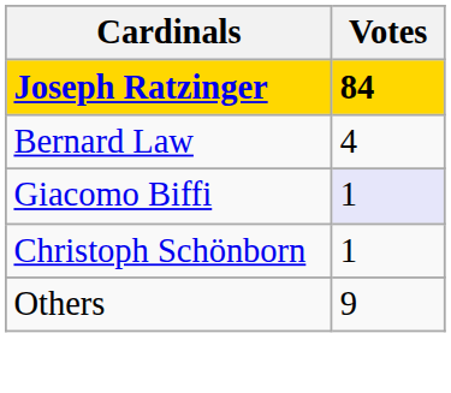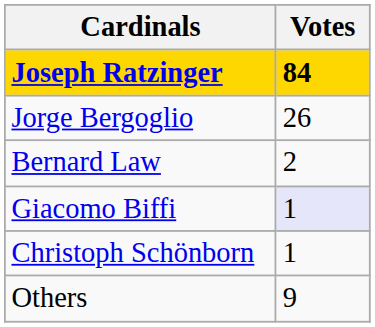 <table class="wikitable">
 <tr>
 <th width="145px">Cardinals</th>
 <th width="45px">Votes</th>
 </tr>
 <tr bgcolor="gold"|>
 <td><strong><a href='#'>Joseph Ratzinger</a></strong></td>
 <td><div><strong>84</strong></div></td>
 </tr>
 <tr>
+<td><a href='#'>Jorge Bergoglio</a></td>
+<td><div>26</div></td>
+</tr>
+<tr>
 <td><a href='#'>Bernard Law</a></td>
-<td><div>4</div></td>
+<td><div>2</div></td>
 </tr>
 <tr>
 <td><a href='#'>Giacomo Biffi</a></td>
 <td style="background: lavender;"><div>1</div></td>
 </tr>
 <tr>
 <td><a href='#'>Christoph Schönborn</a></td>
 <td><div>1</div></td>
 </tr>
 <tr>
 <td>Others</td>
 <td><div>9</div></td>
 </tr>
 </table>
